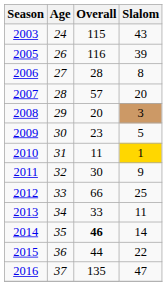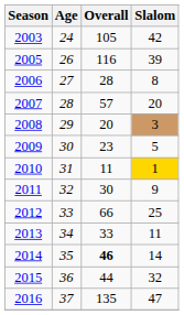 <table class=wikitable style="text-align:center">
 <tr>
 <th>Season</th>
 <th>Age</th>
 <th>Overall</th>
 <th>Slalom</th>
 </tr>
 <tr>
 <td><a href='#'>2003</a></td>
 <td><em>24</em></td>
-<td>115</td>
-<td>43</td>
+<td>105</td>
+<td>42</td>
 </tr>
 <tr>
 <td><a href='#'>2005</a></td>
 <td><em>26</em></td>
 <td>116</td>
 <td>39</td>
 </tr>
 <tr>
 <td><a href='#'>2006</a></td>
 <td><em>27</em></td>
 <td>28</td>
 <td>8</td>
 </tr>
 <tr>
 <td><a href='#'>2007</a></td>
 <td><em>28</em></td>
 <td>57</td>
 <td>20</td>
 </tr>
 <tr>
 <td><a href='#'>2008</a></td>
 <td><em>29</em></td>
 <td>20</td>
 <td style="background:#c96;">3</td>
 </tr>
 <tr>
 <td><a href='#'>2009</a></td>
 <td><em>30</em></td>
 <td>23</td>
 <td>5</td>
 </tr>
 <tr>
 <td><a href='#'>2010</a></td>
 <td><em>31</em></td>
 <td>11</td>
 <td style="background:gold;">1</td>
 </tr>
 <tr>
 <td><a href='#'>2011</a></td>
 <td><em>32</em></td>
 <td>30</td>
 <td>9</td>
 </tr>
 <tr>
 <td><a href='#'>2012</a></td>
 <td><em>33</em></td>
 <td>66</td>
 <td>25</td>
 </tr>
 <tr>
 <td><a href='#'>2013</a></td>
 <td><em>34</em></td>
 <td>33</td>
 <td>11</td>
 </tr>
 <tr>
 <td><a href='#'>2014</a></td>
 <td><em>35</em></td>
 <td><strong>46</strong></td>
 <td>14</td>
 </tr>
 <tr>
 <td><a href='#'>2015</a></td>
 <td><em>36</em></td>
 <td>44</td>
-<td>22</td>
+<td>32</td>
 </tr>
 <tr>
 <td><a href='#'>2016</a></td>
 <td><em>37</em></td>
 <td>135</td>
 <td>47</td>
 </tr>
 <tr>
 </tr>
 </table>
